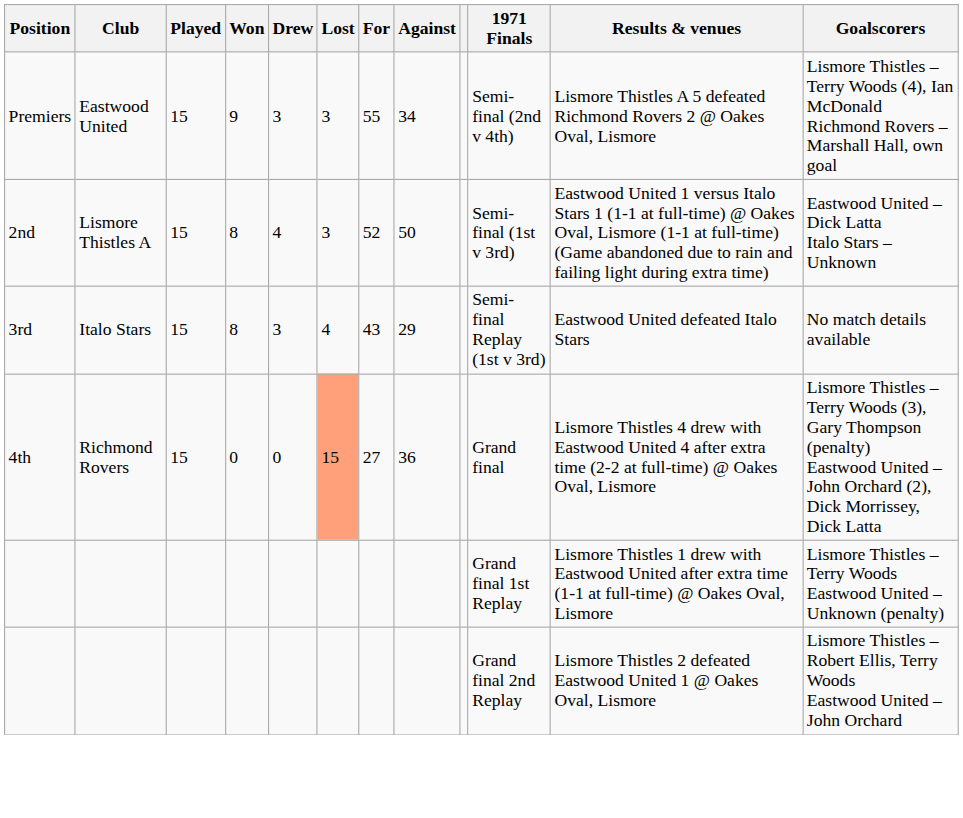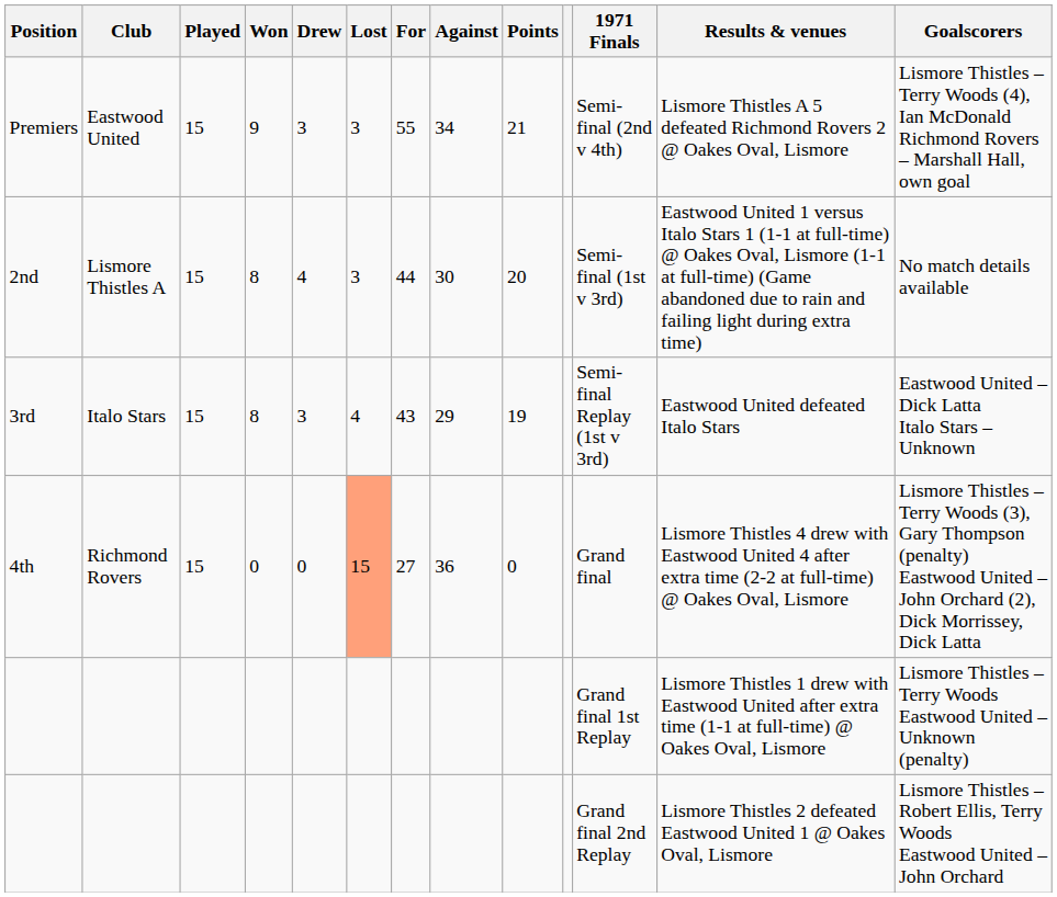 <table class="wikitable">
 <tr>
 <th>Position</th>
 <th>Club</th>
 <th>Played</th>
 <th>Won</th>
 <th>Drew</th>
 <th>Lost</th>
 <th>For</th>
 <th>Against</th>
+<th>Points</th>
 <th></th>
 <th>1971 Finals</th>
 <th>Results & venues</th>
 <th>Goalscorers</th>
 </tr>
 <tr>
 <td>Premiers</td>
 <td>Eastwood United</td>
 <td>15</td>
 <td>9</td>
 <td>3</td>
 <td>3</td>
 <td>55</td>
 <td>34</td>
+<td>21</td>
 <td></td>
 <td>Semi-final (2nd v 4th)</td>
 <td>Lismore Thistles A 5 defeated Richmond Rovers 2 @ Oakes Oval, Lismore</td>
 <td>Lismore Thistles – Terry Woods (4), Ian McDonald<br>Richmond Rovers – Marshall Hall, own goal</td>
 </tr>
 <tr>
 <td>2nd</td>
 <td>Lismore Thistles A</td>
 <td>15</td>
 <td>8</td>
 <td>4</td>
 <td>3</td>
-<td>52</td>
-<td>50</td>
+<td>44</td>
+<td>30</td>
+<td>20</td>
 <td></td>
 <td>Semi-final (1st v 3rd)</td>
 <td>Eastwood United 1 versus Italo Stars 1 (1-1 at full-time) @ Oakes Oval, Lismore (1-1 at full-time) (Game abandoned due to rain and failing light during extra time)</td>
-<td>Eastwood United – Dick Latta<br>Italo Stars – Unknown</td>
+<td>No match details available</td>
 </tr>
 <tr>
 <td>3rd</td>
 <td>Italo Stars</td>
 <td>15</td>
 <td>8</td>
 <td>3</td>
 <td>4</td>
 <td>43</td>
 <td>29</td>
+<td>19</td>
 <td></td>
 <td>Semi-final Replay (1st v 3rd)</td>
 <td>Eastwood United defeated Italo Stars</td>
-<td>No match details available</td>
+<td>Eastwood United – Dick Latta<br>Italo Stars – Unknown</td>
 </tr>
 <tr>
 <td>4th</td>
 <td>Richmond Rovers</td>
 <td>15</td>
 <td>0</td>
 <td>0</td>
 <td style="background: lightsalmon;">15</td>
 <td>27</td>
 <td>36</td>
+<td>0</td>
 <td></td>
 <td>Grand final</td>
 <td>Lismore Thistles 4 drew with Eastwood United 4 after extra time (2-2 at full-time) @ Oakes Oval, Lismore</td>
 <td>Lismore Thistles – Terry Woods (3), Gary Thompson (penalty)<br>Eastwood United – John Orchard (2), Dick Morrissey, Dick Latta</td>
 </tr>
 <tr>
+<td></td>
 <td></td>
 <td></td>
 <td></td>
 <td></td>
 <td></td>
 <td></td>
 <td></td>
 <td></td>
 <td></td>
 <td>Grand final 1st Replay</td>
 <td>Lismore Thistles 1 drew with Eastwood United after extra time (1-1 at full-time) @ Oakes Oval, Lismore</td>
 <td>Lismore Thistles – Terry Woods<br>Eastwood United – Unknown (penalty)</td>
 </tr>
 <tr>
 <td></td>
 <td></td>
 <td></td>
 <td></td>
 <td></td>
 <td></td>
 <td></td>
 <td></td>
 <td></td>
+<td></td>
 <td>Grand final 2nd Replay</td>
 <td>Lismore Thistles 2 defeated Eastwood United 1 @ Oakes Oval, Lismore</td>
 <td>Lismore Thistles – Robert Ellis, Terry Woods<br>Eastwood United – John Orchard</td>
 </tr>
 </table>
